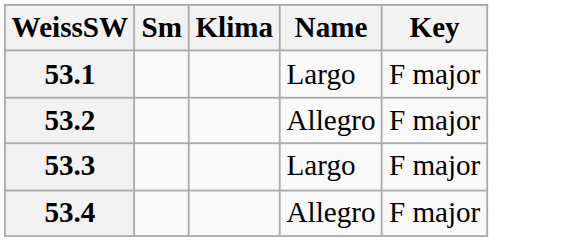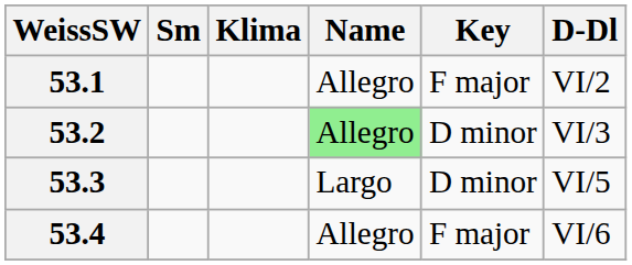 <table border="1" class="wikitable sortable">
 <tr>
 <th data-sort-type="number">WeissSW</th>
 <th>Sm</th>
 <th>Klima</th>
 <th class="unsortable">Name</th>
 <th class="unsortable">Key</th>
+<th>D-Dl</th>
 </tr>
 <tr>
 <th data-sort-value="1">53.1</th>
 <td></td>
 <td></td>
-<td>Largo</td>
+<td>Allegro</td>
 <td>F major</td>
+<td>VI/2</td>
 </tr>
 <tr>
 <th data-sort-value="2">53.2</th>
 <td></td>
 <td></td>
-<td>Allegro</td>
-<td>F major</td>
+<td style="background: lightgreen;">Allegro</td>
+<td>D minor</td>
+<td>VI/3</td>
 </tr>
 <tr>
 <th data-sort-value="3">53.3</th>
 <td></td>
 <td></td>
 <td>Largo</td>
-<td>F major</td>
+<td>D minor</td>
+<td>VI/5</td>
 </tr>
 <tr>
 <th data-sort-value="4">53.4</th>
 <td></td>
 <td></td>
 <td>Allegro</td>
 <td>F major</td>
+<td>VI/6</td>
 </tr>
 </table>
